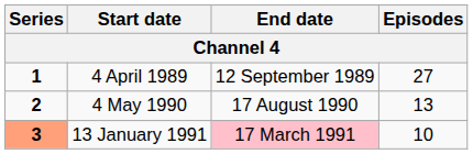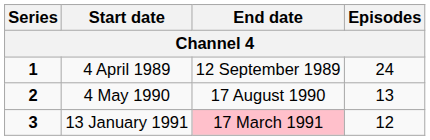 <table class="wikitable" style="text-align:center;">
 <tr>
 <th>Series</th>
 <th>Start date</th>
 <th>End date</th>
 <th>Episodes</th>
 </tr>
 <tr>
 <th colspan=4>Channel 4</th>
 </tr>
 <tr>
 <td><strong>1</strong></td>
 <td>4 April 1989</td>
 <td>12 September 1989</td>
-<td>27</td>
+<td>24</td>
 </tr>
 <tr>
 <td><strong>2</strong></td>
 <td>4 May 1990</td>
 <td>17 August 1990</td>
 <td>13</td>
 </tr>
 <tr>
-<td style="background: lightsalmon;"><strong>3</strong></td>
+<td><strong>3</strong></td>
 <td>13 January 1991</td>
 <td style="background: pink;">17 March 1991</td>
-<td>10</td>
+<td>12</td>
 </tr>
 </table>
